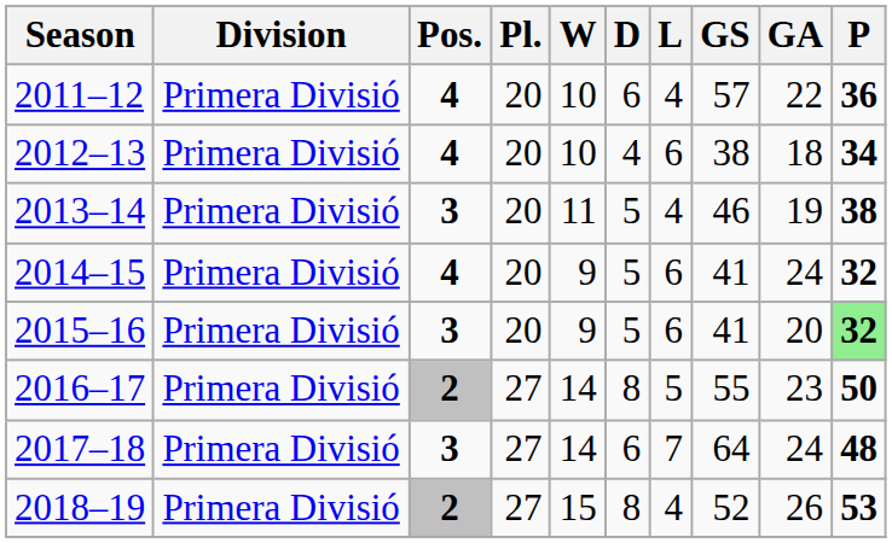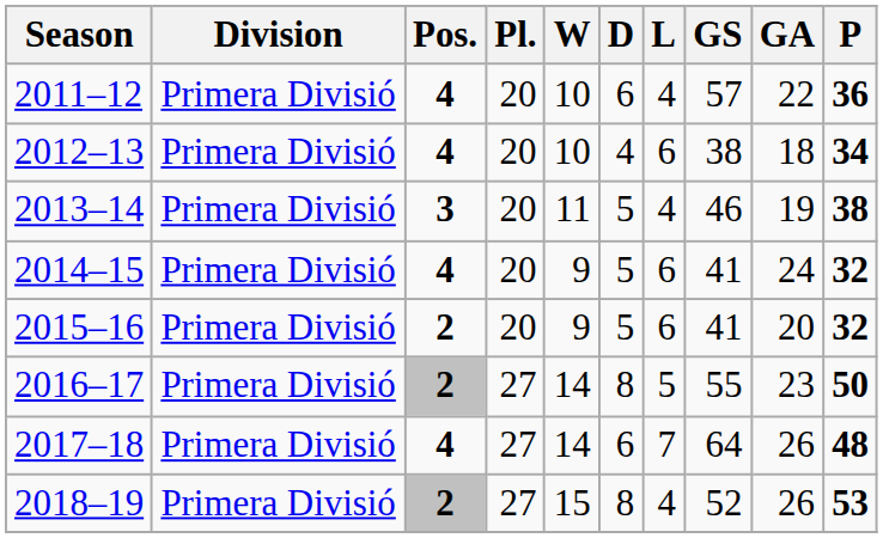 <table class="wikitable">
 <tr>
 <th>Season</th>
 <th>Division</th>
 <th>Pos.</th>
 <th>Pl.</th>
 <th>W</th>
 <th>D</th>
 <th>L</th>
 <th>GS</th>
 <th>GA</th>
 <th>P</th>
 </tr>
 <tr>
 <td><a href='#'>2011–12</a></td>
 <td><a href='#'>Primera Divisió</a></td>
 <td align=center><strong>4</strong></td>
 <td align=right>20</td>
 <td align=right>10</td>
 <td align=right>6</td>
 <td align=right>4</td>
 <td align=right>57</td>
 <td align=right>22</td>
 <td align=right><strong>36</strong></td>
 </tr>
 <tr>
 <td><a href='#'>2012–13</a></td>
 <td><a href='#'>Primera Divisió</a></td>
 <td align=center><strong>4</strong></td>
 <td align=right>20</td>
 <td align=right>10</td>
 <td align=right>4</td>
 <td align=right>6</td>
 <td align=right>38</td>
 <td align=right>18</td>
 <td align=right><strong>34</strong></td>
 </tr>
 <tr>
 <td><a href='#'>2013–14</a></td>
 <td><a href='#'>Primera Divisió</a></td>
 <td align=center><strong>3</strong></td>
 <td align=right>20</td>
 <td align=right>11</td>
 <td align=right>5</td>
 <td align=right>4</td>
 <td align=right>46</td>
 <td align=right>19</td>
 <td align=right><strong>38</strong></td>
 </tr>
 <tr>
 <td><a href='#'>2014–15</a></td>
 <td><a href='#'>Primera Divisió</a></td>
 <td align=center><strong>4</strong></td>
 <td align=right>20</td>
 <td align=right>9</td>
 <td align=right>5</td>
 <td align=right>6</td>
 <td align=right>41</td>
 <td align=right>24</td>
 <td align=right><strong>32</strong></td>
 </tr>
 <tr>
 <td><a href='#'>2015–16</a></td>
 <td><a href='#'>Primera Divisió</a></td>
-<td align=center><strong>3</strong></td>
+<td align=center><strong>2</strong></td>
 <td align=right>20</td>
 <td align=right>9</td>
 <td align=right>5</td>
 <td align=right>6</td>
 <td align=right>41</td>
 <td align=right>20</td>
-<td align=right style="background: lightgreen;"><strong>32</strong></td>
+<td align=right><strong>32</strong></td>
 </tr>
 <tr>
 <td><a href='#'>2016–17</a></td>
 <td><a href='#'>Primera Divisió</a></td>
 <td style="background:silver" align=center><strong>2</strong></td>
 <td align=right>27</td>
 <td align=right>14</td>
 <td align=right>8</td>
 <td align=right>5</td>
 <td align=right>55</td>
 <td align=right>23</td>
 <td align=right><strong>50</strong></td>
 </tr>
 <tr>
 <td><a href='#'>2017–18</a></td>
 <td><a href='#'>Primera Divisió</a></td>
-<td align=center><strong>3</strong></td>
+<td align=center><strong>4</strong></td>
 <td align=right>27</td>
 <td align=right>14</td>
 <td align=right>6</td>
 <td align=right>7</td>
 <td align=right>64</td>
-<td align=right>24</td>
+<td align=right>26</td>
 <td align=right><strong>48</strong></td>
 </tr>
 <tr>
 <td><a href='#'>2018–19</a></td>
 <td><a href='#'>Primera Divisió</a></td>
 <td style="background:silver" align=center><strong>2</strong></td>
 <td align=right>27</td>
 <td align=right>15</td>
 <td align=right>8</td>
 <td align=right>4</td>
 <td align=right>52</td>
 <td align=right>26</td>
 <td align=right><strong>53</strong></td>
 </tr>
 <tr>
 </tr>
 </table>
